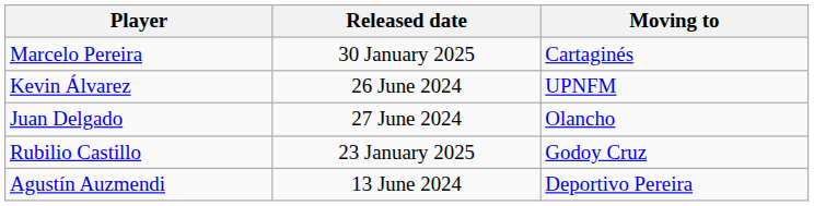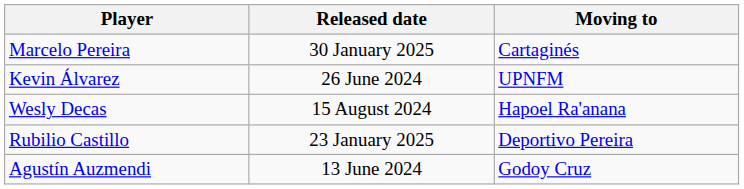 <table class="wikitable">
 <tr>
 <th width="200">Player</th>
 <th width="200">Released date</th>
 <th width="200">Moving to</th>
 </tr>
 <tr>
 <td> <a href='#'>Marcelo Pereira</a></td>
 <td align="center">30 January 2025</td>
 <td> <a href='#'>Cartaginés</a></td>
 </tr>
 <tr>
 <td> <a href='#'>Kevin Álvarez</a></td>
 <td align="center">26 June 2024</td>
 <td> <a href='#'>UPNFM</a></td>
 </tr>
 <tr>
-<td> <a href='#'>Juan Delgado</a></td>
-<td align="center">27 June 2024</td>
-<td> <a href='#'>Olancho</a></td>
+<td> <a href='#'>Wesly Decas</a></td>
+<td align="center">15 August 2024</td>
+<td> <a href='#'>Hapoel Ra'anana</a></td>
 </tr>
 <tr>
 <td> <a href='#'>Rubilio Castillo</a></td>
 <td align="center">23 January 2025</td>
-<td> <a href='#'>Godoy Cruz</a></td>
+<td> <a href='#'>Deportivo Pereira</a></td>
 </tr>
 <tr>
 <td> <a href='#'>Agustín Auzmendi</a></td>
 <td align="center">13 June 2024</td>
-<td> <a href='#'>Deportivo Pereira</a></td>
+<td> <a href='#'>Godoy Cruz</a></td>
 </tr>
 </table>
